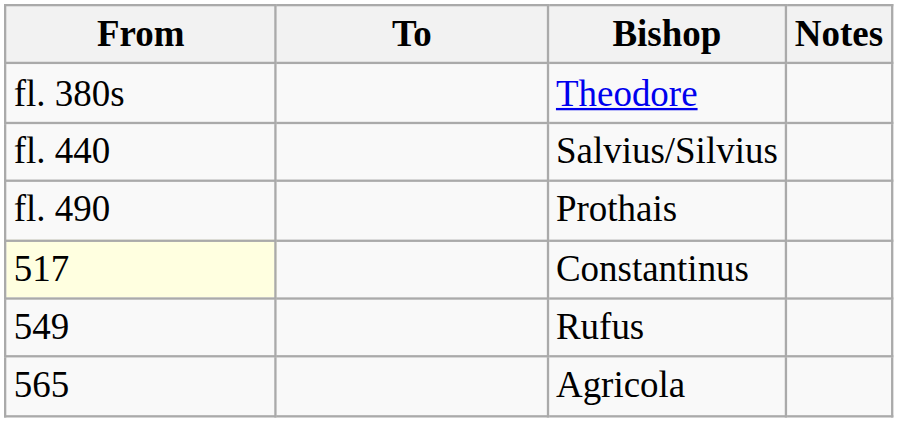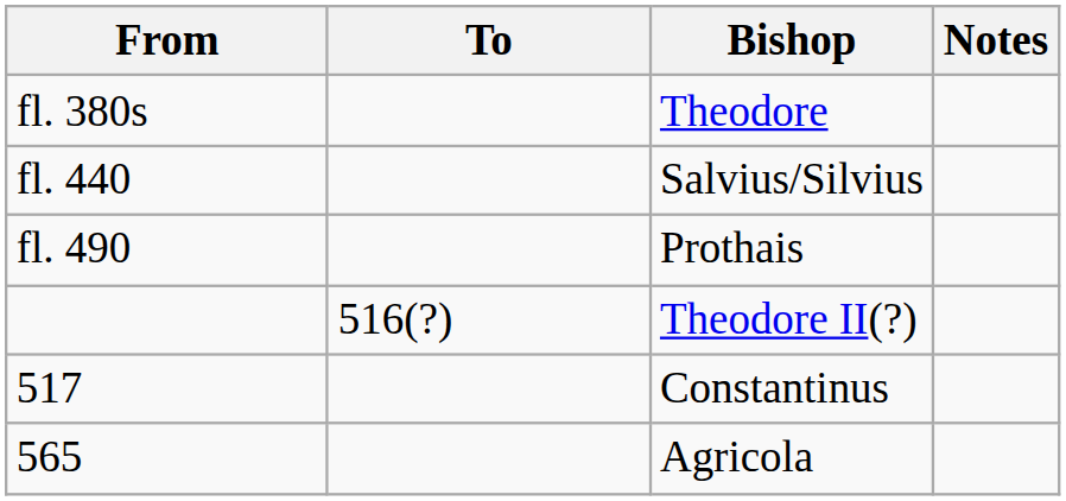 <table class=wikitable>
 <tr>
 <th width=110px>From</th>
 <th width=110px>To</th>
 <th>Bishop</th>
 <th>Notes</th>
 </tr>
 <tr>
 <td>fl. 380s</td>
 <td></td>
 <td><a href='#'>Theodore</a></td>
 <td></td>
 </tr>
 <tr>
 <td>fl. 440</td>
 <td></td>
 <td>Salvius/Silvius</td>
 <td></td>
 </tr>
 <tr>
 <td>fl. 490</td>
 <td></td>
 <td>Prothais</td>
 <td></td>
 </tr>
 <tr>
-<td style="background: lightyellow;">517</td>
 <td></td>
-<td>Constantinus</td>
+<td>516(?)</td>
+<td><a href='#'>Theodore II</a>(?)</td>
 <td></td>
 </tr>
 <tr>
-<td>549</td>
+<td>517</td>
 <td></td>
-<td>Rufus</td>
+<td>Constantinus</td>
 <td></td>
 </tr>
 <tr>
 <td>565</td>
 <td></td>
 <td>Agricola</td>
 <td></td>
 </tr>
 </table>
